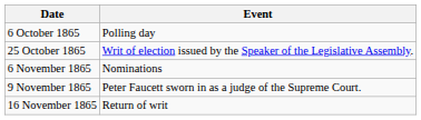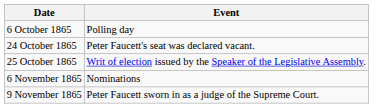 <table class="wikitable">
 <tr>
 <th>Date</th>
 <th>Event</th>
 </tr>
 <tr>
 <td>6 October 1865</td>
 <td>Polling day</td>
+</tr>
+<tr>
+<td>24 October 1865</td>
+<td>Peter Faucett's seat was declared vacant.</td>
 </tr>
 <tr>
 <td>25 October 1865</td>
 <td><a href='#'>Writ of election</a> issued by the <a href='#'>Speaker of the Legislative Assembly</a>.</td>
 </tr>
 <tr>
 <td>6 November 1865</td>
 <td>Nominations</td>
 </tr>
 <tr>
 <td>9 November 1865</td>
 <td>Peter Faucett sworn in as a judge of the Supreme Court.</td>
 </tr>
-<tr>
-<td>16 November 1865</td>
-<td>Return of writ</td>
-</tr>
 </table>
